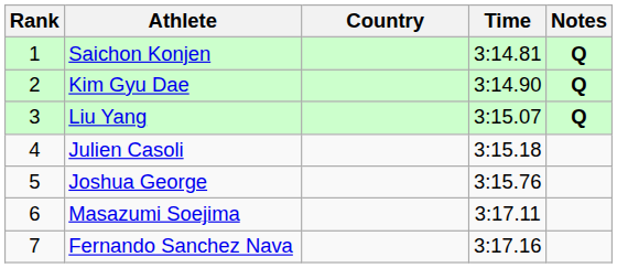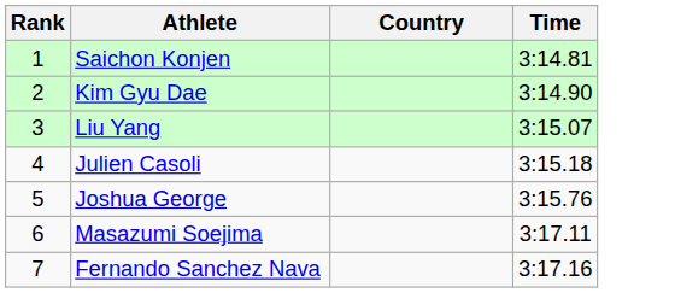 <table class="wikitable sortable" style="text-align:center">
 <tr>
 <th>Rank</th>
 <th style="width:180px">Athlete</th>
 <th style="width:125px">Country</th>
 <th>Time</th>
-<th>Notes</th>
 </tr>
 <tr style="background:#cfc;">
 <td>1</td>
 <td style="text-align:left;"><a href='#'>Saichon Konjen</a></td>
 <td style="text-align:left;"></td>
 <td>3:14.81</td>
-<td><strong>Q</strong></td>
 </tr>
 <tr style="background:#cfc;">
 <td>2</td>
 <td style="text-align:left;"><a href='#'>Kim Gyu Dae</a></td>
 <td style="text-align:left;"></td>
 <td>3:14.90</td>
-<td><strong>Q</strong></td>
 </tr>
 <tr style="background:#cfc;">
 <td>3</td>
 <td style="text-align:left;"><a href='#'>Liu Yang</a></td>
 <td style="text-align:left;"></td>
 <td>3:15.07</td>
-<td><strong>Q</strong></td>
 </tr>
 <tr>
 <td>4</td>
 <td style="text-align:left;"><a href='#'>Julien Casoli</a></td>
 <td style="text-align:left;"></td>
 <td>3:15.18</td>
-<td></td>
 </tr>
 <tr>
 <td>5</td>
 <td style="text-align:left;"><a href='#'>Joshua George</a></td>
 <td style="text-align:left;"></td>
 <td>3:15.76</td>
-<td></td>
 </tr>
 <tr>
 <td>6</td>
 <td style="text-align:left;"><a href='#'>Masazumi Soejima</a></td>
 <td style="text-align:left;"></td>
 <td>3:17.11</td>
-<td></td>
 </tr>
 <tr>
 <td>7</td>
 <td style="text-align:left;"><a href='#'>Fernando Sanchez Nava</a></td>
 <td style="text-align:left;"></td>
 <td>3:17.16</td>
-<td></td>
 </tr>
 </table>
